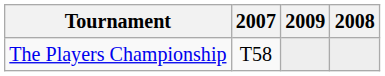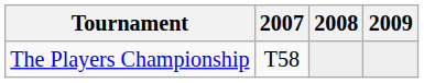 <table class="wikitable" style="font-size:95%;text-align:center;">
 <tr>
 <th>Tournament</th>
 <th>2007</th>
+<th>2008</th>
 <th>2009</th>
-<th>2008</th>
 </tr>
 <tr>
 <td align=left><a href='#'>The Players Championship</a></td>
 <td>T58</td>
 <td style="background:#eeeeee;"></td>
 <td style="background:#eeeeee;"></td>
 </tr>
 </table>
